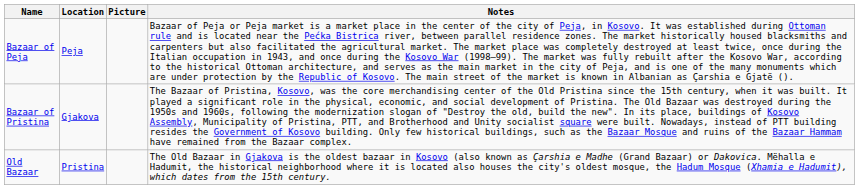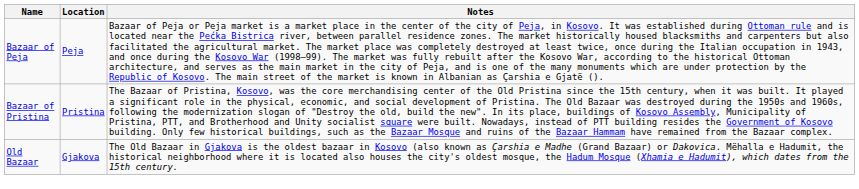 <table class="wikitable">
 <tr>
 <th>Name</th>
 <th>Location</th>
-<th>Picture</th>
 <th>Notes</th>
 </tr>
 <tr>
 <td><a href='#'>Bazaar of Peja</a></td>
 <td><a href='#'>Peja</a></td>
-<td align="center"></td>
 <td>Bazaar of Peja or Peja market  is a market place in the center of the city of <a href='#'>Peja</a>, in <a href='#'>Kosovo</a>. It was established during <a href='#'>Ottoman rule</a> and is located near the  <a href='#'>Pećka Bistrica</a> river, between parallel residence zones. The market historically housed blacksmiths and carpenters but also facilitated the agricultural market. The market place was completely destroyed at least twice, once during the Italian occupation in 1943, and once during the <a href='#'>Kosovo War</a> (1998–99). The market was fully rebuilt after the Kosovo War, according to the historical Ottoman architecture, and serves as the main market in the city of Peja, and is one of the many monuments which are under protection by the <a href='#'>Republic of Kosovo</a>. The main street of the market is known in Albanian as Çarshia e Gjatë ().</td>
 </tr>
 <tr>
 <td><a href='#'>Bazaar of Pristina</a></td>
-<td><a href='#'>Gjakova</a></td>
-<td align="center"></td>
+<td><a href='#'>Pristina</a></td>
 <td>The Bazaar of Pristina, <a href='#'>Kosovo</a>, was the core merchandising center of the Old Pristina since the 15th century, when it was built. It played a significant role in the physical, economic, and social development of Pristina. The Old Bazaar was destroyed during the 1950s and 1960s, following the modernization slogan of "Destroy the old, build the new". In its place, buildings of <a href='#'>Kosovo Assembly</a>, Municipality of Pristina, PTT, and Brotherhood and Unity socialist <a href='#'>square</a> were built. Nowadays, instead of PTT building resides the <a href='#'>Government of Kosovo</a> building. Only few historical buildings, such as the <a href='#'>Bazaar Mosque</a> and ruins of the <a href='#'>Bazaar Hammam</a> have remained from the Bazaar complex.</td>
 </tr>
 <tr>
 <td><a href='#'>Old Bazaar</a></td>
-<td><a href='#'>Pristina</a></td>
-<td align="center"></td>
+<td><a href='#'>Gjakova</a></td>
 <td>The Old Bazaar in <a href='#'>Gjakova</a> is the oldest bazaar in <a href='#'>Kosovo</a> (also known as <em>Çarshia e Madhe</em> (Grand Bazaar) or <em>Dakovica</em>. Mëhalla e Hadumit, the historical neighborhood where it is located also houses the city's oldest mosque, the <a href='#'>Hadum Mosque</a> (<a href='#'><em>Xhamia e Hadumit</em></a><em>), which dates from the 15th century.</em></td>
 </tr>
 </table>
